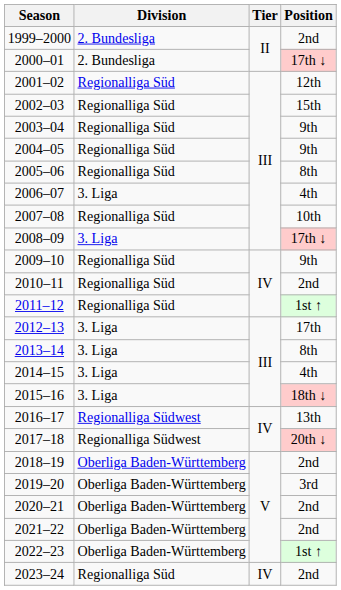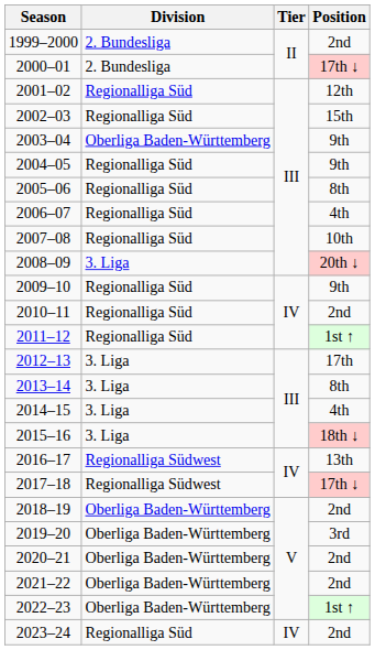 <table class="wikitable">
 <tr>
 <th>Season</th>
 <th>Division</th>
 <th>Tier</th>
 <th>Position</th>
 </tr>
 <tr align="center">
 <td>1999–2000</td>
 <td align="left"><a href='#'>2. Bundesliga</a></td>
 <td rowspan=2>II</td>
 <td>2nd</td>
 </tr>
 <tr align="center">
 <td>2000–01</td>
 <td align="left">2. Bundesliga</td>
 <td bgcolor="#ffcccc">17th ↓</td>
 </tr>
 <tr align="center">
 <td>2001–02</td>
 <td align="left"><a href='#'>Regionalliga Süd</a></td>
 <td rowspan=8>III</td>
 <td>12th</td>
 </tr>
 <tr align="center">
 <td>2002–03</td>
 <td align="left">Regionalliga Süd</td>
 <td>15th</td>
 </tr>
 <tr align="center">
 <td>2003–04</td>
-<td align="left">Regionalliga Süd</td>
+<td align="left"><a href='#'>Oberliga Baden-Württemberg</a></td>
 <td>9th</td>
 </tr>
 <tr align="center">
 <td>2004–05</td>
 <td align="left">Regionalliga Süd</td>
 <td>9th</td>
 </tr>
 <tr align="center">
 <td>2005–06</td>
 <td align="left">Regionalliga Süd</td>
 <td>8th</td>
 </tr>
 <tr align="center">
 <td>2006–07</td>
-<td align="left">3. Liga</td>
+<td align="left">Regionalliga Süd</td>
 <td>4th</td>
 </tr>
 <tr align="center">
 <td>2007–08</td>
 <td align="left">Regionalliga Süd</td>
 <td>10th</td>
 </tr>
 <tr align="center">
 <td>2008–09</td>
 <td align="left"><a href='#'>3. Liga</a></td>
-<td bgcolor="#ffcccc">17th ↓</td>
+<td bgcolor="#ffcccc">20th ↓</td>
 </tr>
 <tr align="center">
 <td>2009–10</td>
 <td align="left">Regionalliga Süd</td>
 <td rowspan=3>IV</td>
 <td>9th</td>
 </tr>
 <tr align="center">
 <td>2010–11</td>
 <td align="left">Regionalliga Süd</td>
 <td>2nd</td>
 </tr>
 <tr align="center">
 <td><a href='#'>2011–12</a></td>
 <td align="left">Regionalliga Süd</td>
 <td bgcolor="#ddffdd">1st ↑</td>
 </tr>
 <tr align="center">
 <td><a href='#'>2012–13</a></td>
 <td align="left">3. Liga</td>
 <td rowspan=4>III</td>
 <td>17th</td>
 </tr>
 <tr align="center">
 <td><a href='#'>2013–14</a></td>
 <td align="left">3. Liga</td>
 <td>8th</td>
 </tr>
 <tr align="center">
 <td>2014–15</td>
 <td align="left">3. Liga</td>
 <td>4th</td>
 </tr>
 <tr align="center">
 <td>2015–16</td>
 <td align="left">3. Liga</td>
 <td bgcolor="#ffcccc">18th ↓</td>
 </tr>
 <tr align="center">
 <td>2016–17</td>
 <td align="left"><a href='#'>Regionalliga Südwest</a></td>
 <td rowspan=2>IV</td>
 <td>13th</td>
 </tr>
 <tr align="center">
 <td>2017–18</td>
 <td align="left">Regionalliga Südwest</td>
-<td bgcolor="#ffcccc">20th ↓</td>
+<td bgcolor="#ffcccc">17th ↓</td>
 </tr>
 <tr align="center">
 <td>2018–19</td>
 <td align="left"><a href='#'>Oberliga Baden-Württemberg</a></td>
 <td rowspan=5>V</td>
 <td>2nd</td>
 </tr>
 <tr align="center">
 <td>2019–20</td>
 <td align="left">Oberliga Baden-Württemberg</td>
 <td>3rd</td>
 </tr>
 <tr align="center">
 <td>2020–21</td>
 <td align="left">Oberliga Baden-Württemberg</td>
 <td>2nd</td>
 </tr>
 <tr align="center">
 <td>2021–22</td>
 <td align="left">Oberliga Baden-Württemberg</td>
 <td>2nd</td>
 </tr>
 <tr align="center">
 <td>2022–23</td>
 <td align="left">Oberliga Baden-Württemberg</td>
 <td bgcolor="#ddffdd">1st ↑</td>
 </tr>
 <tr align="center">
 <td>2023–24</td>
 <td align="left">Regionalliga Süd</td>
 <td rowspan=1>IV</td>
 <td>2nd</td>
 </tr>
 </table>
